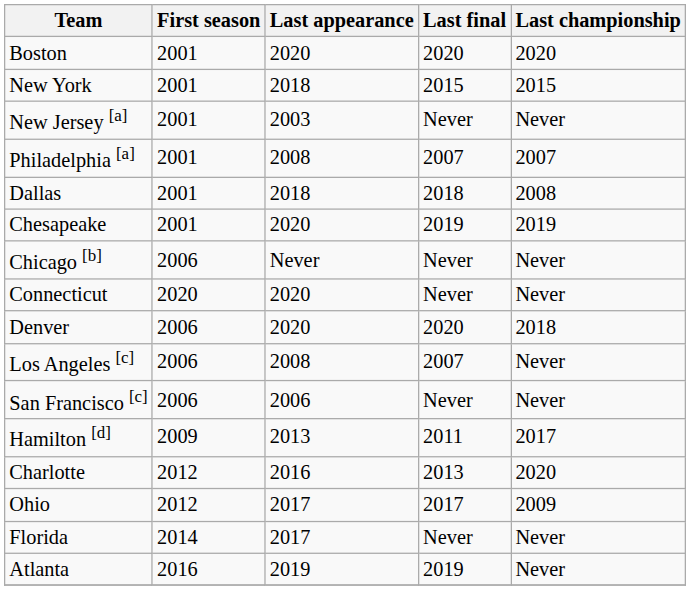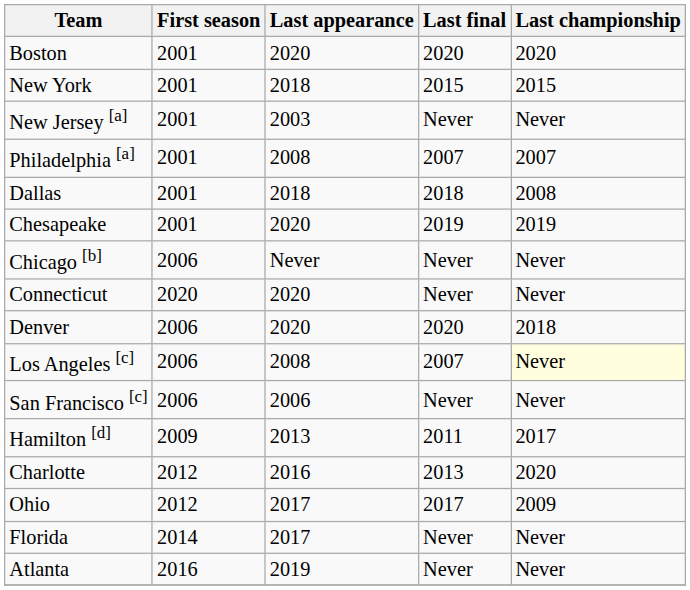 <table class="wikitable sortable">
 <tr>
 <th>Team</th>
 <th>First season</th>
 <th>Last appearance</th>
 <th>Last final</th>
 <th>Last championship</th>
 </tr>
 <tr>
 <td>Boston</td>
 <td>2001</td>
 <td>2020</td>
 <td>2020</td>
 <td>2020</td>
 </tr>
 <tr>
 <td>New York</td>
 <td>2001</td>
 <td>2018</td>
 <td>2015</td>
 <td>2015</td>
 </tr>
 <tr>
 <td>New Jersey <sup>[a]</sup></td>
 <td>2001</td>
 <td>2003</td>
 <td>Never</td>
 <td>Never</td>
 </tr>
 <tr>
 <td>Philadelphia <sup>[a]</sup></td>
 <td>2001</td>
 <td>2008</td>
 <td>2007</td>
 <td>2007</td>
 </tr>
 <tr>
 <td>Dallas</td>
 <td>2001</td>
 <td>2018</td>
 <td>2018</td>
 <td>2008</td>
 </tr>
 <tr>
 <td>Chesapeake</td>
 <td>2001</td>
 <td>2020</td>
 <td>2019</td>
 <td>2019</td>
 </tr>
 <tr>
 <td>Chicago <sup>[b]</sup></td>
 <td>2006</td>
 <td>Never</td>
 <td>Never</td>
 <td>Never</td>
 </tr>
 <tr>
 <td>Connecticut</td>
 <td>2020</td>
 <td>2020</td>
 <td>Never</td>
 <td>Never</td>
 </tr>
 <tr>
 <td>Denver</td>
 <td>2006</td>
 <td>2020</td>
 <td>2020</td>
 <td>2018</td>
 </tr>
 <tr>
 <td>Los Angeles <sup>[c]</sup></td>
 <td>2006</td>
 <td>2008</td>
 <td>2007</td>
-<td>Never</td>
+<td style="background: lightyellow;">Never</td>
 </tr>
 <tr>
 <td>San Francisco <sup>[c]</sup></td>
 <td>2006</td>
 <td>2006</td>
 <td>Never</td>
 <td>Never</td>
 </tr>
 <tr>
 <td>Hamilton <sup>[d]</sup></td>
 <td>2009</td>
 <td>2013</td>
 <td>2011</td>
 <td>2017</td>
 </tr>
 <tr>
 <td>Charlotte</td>
 <td>2012</td>
 <td>2016</td>
 <td>2013</td>
 <td>2020</td>
 </tr>
 <tr>
 <td>Ohio</td>
 <td>2012</td>
 <td>2017</td>
 <td>2017</td>
 <td>2009</td>
 </tr>
 <tr>
 <td>Florida</td>
 <td>2014</td>
 <td>2017</td>
 <td>Never</td>
 <td>Never</td>
 </tr>
 <tr>
 <td>Atlanta</td>
 <td>2016</td>
 <td>2019</td>
-<td>2019</td>
+<td>Never</td>
 <td>Never</td>
 </tr>
 <tr>
 </tr>
 </table>
